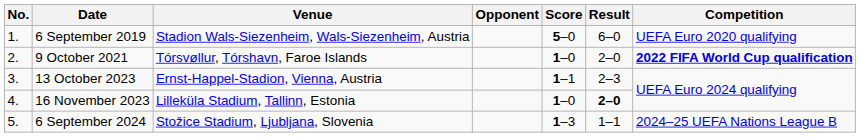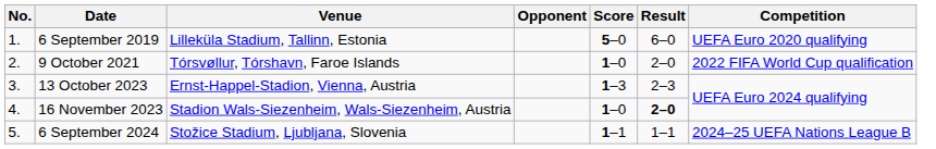 <table class="wikitable">
 <tr>
 <th>No.</th>
 <th>Date</th>
 <th>Venue</th>
 <th>Opponent</th>
 <th>Score</th>
 <th>Result</th>
 <th>Competition</th>
 </tr>
 <tr>
 <td>1.</td>
 <td>6 September 2019</td>
-<td><a href='#'>Stadion Wals-Siezenheim</a>, <a href='#'>Wals-Siezenheim</a>, Austria</td>
+<td><a href='#'>Lilleküla Stadium</a>, <a href='#'>Tallinn</a>, Estonia</td>
 <td></td>
 <td align=center><strong>5</strong>–0</td>
 <td align=center>6–0</td>
 <td><a href='#'>UEFA Euro 2020 qualifying</a></td>
 </tr>
 <tr>
 <td>2.</td>
 <td>9 October 2021</td>
 <td><a href='#'>Tórsvøllur</a>, <a href='#'>Tórshavn</a>, Faroe Islands</td>
 <td></td>
 <td align=center><strong>1</strong>–0</td>
 <td align=center>2–0</td>
-<td><strong><a href='#'>2022 FIFA World Cup qualification</a></strong></td>
+<td><a href='#'>2022 FIFA World Cup qualification</a></td>
 </tr>
 <tr>
 <td>3.</td>
 <td>13 October 2023</td>
 <td><a href='#'>Ernst-Happel-Stadion</a>, <a href='#'>Vienna</a>, Austria</td>
 <td></td>
-<td align=center><strong>1</strong>–1</td>
+<td align=center><strong>1</strong>–3</td>
 <td align=center>2–3</td>
 <td rowspan=2><a href='#'>UEFA Euro 2024 qualifying</a></td>
 </tr>
 <tr>
 <td>4.</td>
 <td>16 November 2023</td>
-<td><a href='#'>Lilleküla Stadium</a>, <a href='#'>Tallinn</a>, Estonia</td>
+<td><a href='#'>Stadion Wals-Siezenheim</a>, <a href='#'>Wals-Siezenheim</a>, Austria</td>
 <td></td>
 <td align=center><strong>1</strong>–0</td>
 <td align=center><strong>2–0</strong></td>
 </tr>
 <tr>
 <td>5.</td>
 <td>6 September 2024</td>
 <td><a href='#'>Stožice Stadium</a>, <a href='#'>Ljubljana</a>, Slovenia</td>
 <td></td>
-<td align=center><strong>1</strong>–3</td>
+<td align=center><strong>1</strong>–1</td>
 <td align=center>1–1</td>
 <td><a href='#'>2024–25 UEFA Nations League B</a></td>
 </tr>
 </table>
